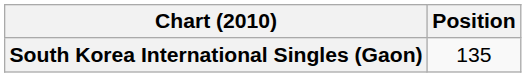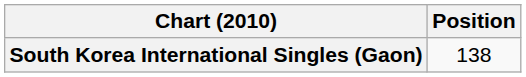 <table class="wikitable plainrowheaders" border="1">
 <tr>
 <th scope="col">Chart (2010)</th>
 <th scope="col">Position</th>
 </tr>
 <tr>
 <th scope="row">South Korea International Singles (Gaon)</th>
-<td style="text-align:center;">135</td>
+<td style="text-align:center;">138</td>
 </tr>
 </table>
